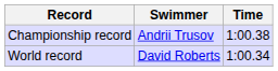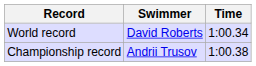 <table class='wikitable' style='text-align:left'>
 <tr>
 <th>Record</th>
 <th>Swimmer</th>
 <th>Time</th>
 </tr>
 <tr bgcolor=ddddff>
+<td>World record</td>
+<td><a href='#'>David Roberts</a> </td>
+<td>1:00.34</td>
+</tr>
+<tr bgcolor=ddddff>
 <td>Championship record</td>
 <td><a href='#'>Andrii Trusov</a> </td>
 <td>1:00.38</td>
 </tr>
-<tr bgcolor=ddddff>
-<td>World record</td>
-<td><a href='#'>David Roberts</a> </td>
-<td>1:00.34</td>
-</tr>
 </table>
